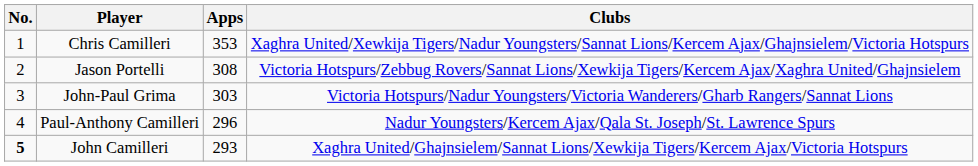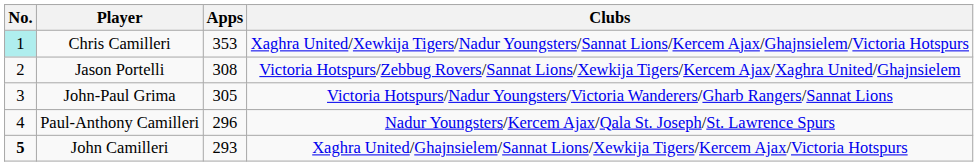 <table class="wikitable">
 <tr>
 <th>No.</th>
 <th>Player</th>
 <th>Apps</th>
 <th>Clubs</th>
 </tr>
 <tr>
-<td align=center>1</td>
+<td align=center style="background: paleturquoise;">1</td>
 <td align=center>Chris Camilleri</td>
 <td align=center>353</td>
 <td align=center><a href='#'>Xaghra United</a>/<a href='#'>Xewkija Tigers</a>/<a href='#'>Nadur Youngsters</a>/<a href='#'>Sannat Lions</a>/<a href='#'>Kercem Ajax</a>/<a href='#'>Ghajnsielem</a>/<a href='#'>Victoria Hotspurs</a></td>
 </tr>
 <tr>
 <td align=center>2</td>
 <td align=center>Jason Portelli</td>
 <td align=center>308</td>
 <td align=center><a href='#'>Victoria Hotspurs</a>/<a href='#'>Zebbug Rovers</a>/<a href='#'>Sannat Lions</a>/<a href='#'>Xewkija Tigers</a>/<a href='#'>Kercem Ajax</a>/<a href='#'>Xaghra United</a>/<a href='#'>Ghajnsielem</a></td>
 </tr>
 <tr>
 <td align=center>3</td>
 <td align=center>John-Paul Grima</td>
-<td align=center>303</td>
+<td align=center>305</td>
 <td align=center><a href='#'>Victoria Hotspurs</a>/<a href='#'>Nadur Youngsters</a>/<a href='#'>Victoria Wanderers</a>/<a href='#'>Gharb Rangers</a>/<a href='#'>Sannat Lions</a></td>
 </tr>
 <tr>
 <td align=center>4</td>
 <td align=center>Paul-Anthony Camilleri</td>
 <td align=center>296</td>
 <td align=center><a href='#'>Nadur Youngsters</a>/<a href='#'>Kercem Ajax</a>/<a href='#'>Qala St. Joseph</a>/<a href='#'>St. Lawrence Spurs</a></td>
 </tr>
 <tr>
 <td align=center><strong>5</strong></td>
 <td align=center>John Camilleri</td>
 <td align=center>293</td>
 <td align=center><a href='#'>Xaghra United</a>/<a href='#'>Ghajnsielem</a>/<a href='#'>Sannat Lions</a>/<a href='#'>Xewkija Tigers</a>/<a href='#'>Kercem Ajax</a>/<a href='#'>Victoria Hotspurs</a></td>
 </tr>
 </table>
